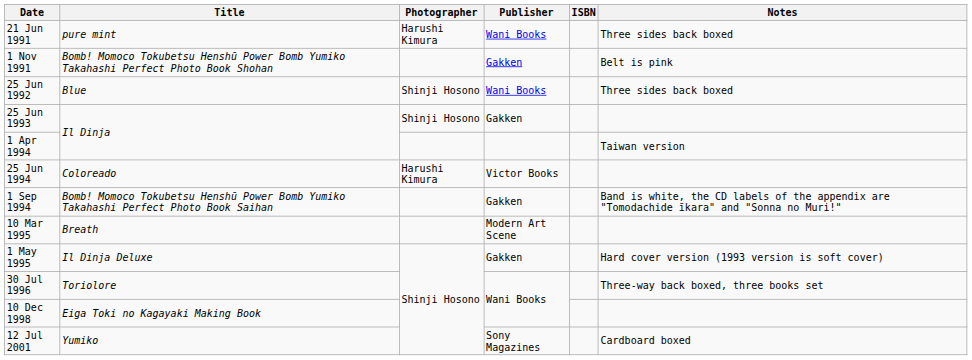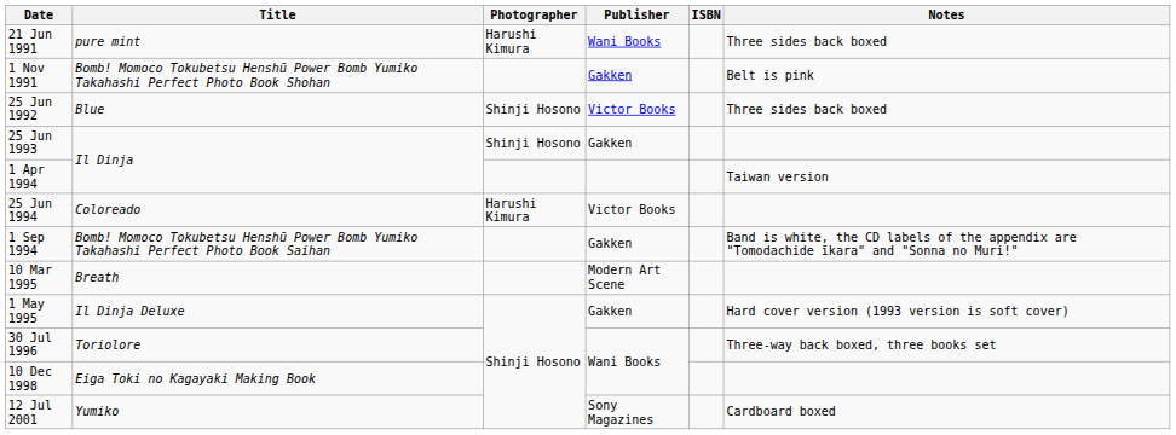 <table class="wikitable">
 <tr>
 <th>Date</th>
 <th>Title</th>
 <th>Photographer</th>
 <th>Publisher</th>
 <th>ISBN</th>
 <th>Notes</th>
 </tr>
 <tr>
 <td>21 Jun 1991</td>
 <td><em>pure mint</em></td>
 <td>Harushi Kimura</td>
 <td><a href='#'>Wani Books</a></td>
 <td></td>
 <td>Three sides back boxed</td>
 </tr>
 <tr>
 <td>1 Nov 1991</td>
 <td><em>Bomb! Momoco Tokubetsu Henshū Power Bomb Yumiko Takahashi Perfect Photo Book Shohan</em></td>
 <td></td>
 <td><a href='#'>Gakken</a></td>
 <td></td>
 <td>Belt is pink</td>
 </tr>
 <tr>
 <td>25 Jun 1992</td>
 <td><em>Blue</em></td>
 <td>Shinji Hosono</td>
-<td><a href='#'>Wani Books</a></td>
+<td><a href='#'>Victor Books</a></td>
 <td></td>
 <td>Three sides back boxed</td>
 </tr>
 <tr>
 <td>25 Jun 1993</td>
 <td rowspan="2"><em>Il Dinja</em></td>
 <td>Shinji Hosono</td>
 <td>Gakken</td>
 <td></td>
 <td></td>
 </tr>
 <tr>
 <td>1 Apr 1994</td>
 <td></td>
 <td></td>
 <td></td>
 <td>Taiwan version</td>
 </tr>
 <tr>
 <td>25 Jun 1994</td>
 <td><em>Coloreado</em></td>
 <td>Harushi Kimura</td>
 <td>Victor Books</td>
 <td></td>
 <td></td>
 </tr>
 <tr>
 <td>1 Sep 1994</td>
 <td><em>Bomb! Momoco Tokubetsu Henshū Power Bomb Yumiko Takahashi Perfect Photo Book Saihan</em></td>
 <td></td>
 <td>Gakken</td>
 <td></td>
 <td>Band is white, the CD labels of the appendix are "Tomodachide īkara" and "Sonna no Muri!"</td>
 </tr>
 <tr>
 <td>10 Mar 1995</td>
 <td><em>Breath</em></td>
 <td></td>
 <td>Modern Art Scene</td>
 <td></td>
 <td></td>
 </tr>
 <tr>
 <td>1 May 1995</td>
 <td><em>Il Dinja Deluxe</em></td>
 <td rowspan="4">Shinji Hosono</td>
 <td>Gakken</td>
 <td></td>
 <td>Hard cover version (1993 version is soft cover)</td>
 </tr>
 <tr>
 <td>30 Jul 1996</td>
 <td><em>Toriolore</em></td>
 <td rowspan="2">Wani Books</td>
 <td></td>
 <td>Three-way back boxed, three books set</td>
 </tr>
 <tr>
 <td>10 Dec 1998</td>
 <td><em>Eiga Toki no Kagayaki Making Book</em></td>
 <td></td>
 <td></td>
 </tr>
 <tr>
 <td>12 Jul 2001</td>
 <td><em>Yumiko</em></td>
 <td>Sony Magazines</td>
 <td></td>
 <td>Cardboard boxed</td>
 </tr>
 </table>
